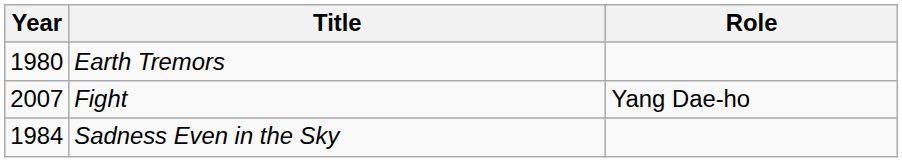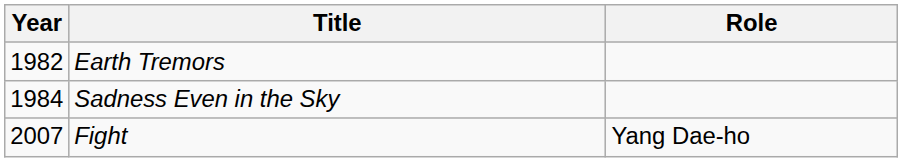 <table class="wikitable" style="width:600px">
 <tr>
 <th width=10>Year</th>
 <th>Title</th>
 <th>Role</th>
 </tr>
 <tr>
-<td>1980</td>
+<td>1982</td>
 <td><em>Earth Tremors</em></td>
+<td></td>
+</tr>
+<tr>
+<td>1984</td>
+<td><em>Sadness Even in the Sky</em> </td>
 <td></td>
 </tr>
 <tr>
 <td>2007</td>
 <td><em>Fight</em></td>
 <td>Yang Dae-ho</td>
 </tr>
-<tr>
-<td>1984</td>
-<td><em>Sadness Even in the Sky</em> </td>
-<td></td>
-</tr>
 </table>
